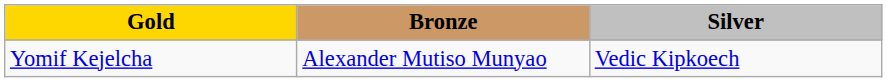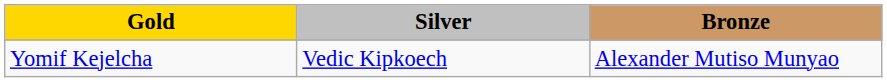 <table class="wikitable" style="text-align:left">
 <tr align="center">
 <td width=200 bgcolor=gold><strong>Gold</strong></td>
+<td width=200 bgcolor=silver><strong>Silver</strong></td>
 <td width=200 bgcolor=CC9966><strong>Bronze</strong></td>
-<td width=200 bgcolor=silver><strong>Silver</strong></td>
 </tr>
 <tr>
 <td><a href='#'>Yomif Kejelcha</a><br></td>
+<td><a href='#'>Vedic Kipkoech</a><br></td>
 <td><a href='#'>Alexander Mutiso Munyao</a><br></td>
-<td><a href='#'>Vedic Kipkoech</a><br></td>
 </tr>
 </table>
